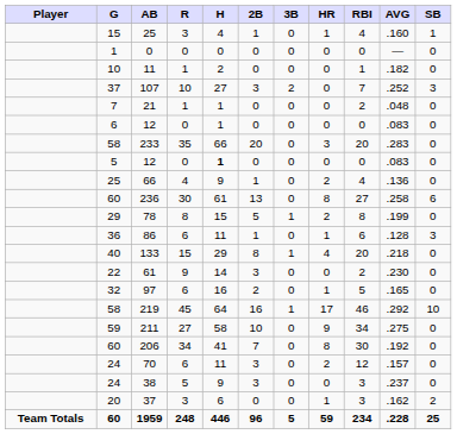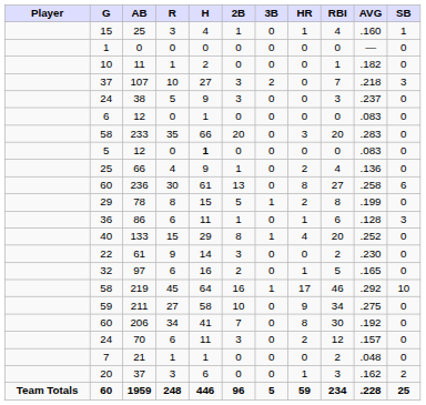 <table class="wikitable" style="text-align:center;">
 <tr>
 <th style="background:#ddf; width:18%;"><strong>Player</strong></th>
 <th style="background:#ddf; width:7%;"><strong>G</strong></th>
 <th style="background:#ddf; width:7%;"><strong>AB</strong></th>
 <th style="background:#ddf; width:7%;"><strong>R</strong></th>
 <th style="background:#ddf; width:7%;"><strong>H</strong></th>
 <th style="background:#ddf; width:7%;"><strong>2B</strong></th>
 <th style="background:#ddf; width:7%;"><strong>3B</strong></th>
 <th style="background:#ddf; width:7%;"><strong>HR</strong></th>
 <th style="background:#ddf; width:7%;"><strong>RBI</strong></th>
 <th style="background:#ddf; width:7%;"><strong>AVG</strong></th>
 <th style="background:#ddf; width:7%;"><strong>SB</strong></th>
 </tr>
 <tr>
 <td align=left></td>
 <td>15</td>
 <td>25</td>
 <td>3</td>
 <td>4</td>
 <td>1</td>
 <td>0</td>
 <td>1</td>
 <td>4</td>
 <td>.160</td>
 <td>1</td>
 </tr>
 <tr>
 <td align=left></td>
 <td>1</td>
 <td>0</td>
 <td>0</td>
 <td>0</td>
 <td>0</td>
 <td>0</td>
 <td>0</td>
 <td>0</td>
 <td>—</td>
 <td>0</td>
 </tr>
 <tr>
 <td align=left></td>
 <td>10</td>
 <td>11</td>
 <td>1</td>
 <td>2</td>
 <td>0</td>
 <td>0</td>
 <td>0</td>
 <td>1</td>
 <td>.182</td>
 <td>0</td>
 </tr>
 <tr>
 <td align=left></td>
 <td>37</td>
 <td>107</td>
 <td>10</td>
 <td>27</td>
 <td>3</td>
 <td>2</td>
 <td>0</td>
 <td>7</td>
-<td>.252</td>
+<td>.218</td>
 <td>3</td>
 </tr>
 <tr>
 <td align=left></td>
-<td>7</td>
-<td>21</td>
-<td>1</td>
-<td>1</td>
+<td>24</td>
+<td>38</td>
+<td>5</td>
+<td>9</td>
+<td>3</td>
 <td>0</td>
 <td>0</td>
-<td>0</td>
-<td>2</td>
-<td>.048</td>
+<td>3</td>
+<td>.237</td>
 <td>0</td>
 </tr>
 <tr>
 <td align=left></td>
 <td>6</td>
 <td>12</td>
 <td>0</td>
 <td>1</td>
 <td>0</td>
 <td>0</td>
 <td>0</td>
 <td>0</td>
 <td>.083</td>
 <td>0</td>
 </tr>
 <tr>
 <td align=left></td>
 <td>58</td>
 <td>233</td>
 <td>35</td>
 <td>66</td>
 <td>20</td>
 <td>0</td>
 <td>3</td>
 <td>20</td>
 <td>.283</td>
 <td>0</td>
 </tr>
 <tr>
 <td align=left></td>
 <td>5</td>
 <td>12</td>
 <td>0</td>
 <td><strong>1</strong></td>
 <td>0</td>
 <td>0</td>
 <td>0</td>
 <td>0</td>
 <td>.083</td>
 <td>0</td>
 </tr>
 <tr>
 <td align=left></td>
 <td>25</td>
 <td>66</td>
 <td>4</td>
 <td>9</td>
 <td>1</td>
 <td>0</td>
 <td>2</td>
 <td>4</td>
 <td>.136</td>
 <td>0</td>
 </tr>
 <tr>
 <td align=left></td>
 <td>60</td>
 <td>236</td>
 <td>30</td>
 <td>61</td>
 <td>13</td>
 <td>0</td>
 <td>8</td>
 <td>27</td>
 <td>.258</td>
 <td>6</td>
 </tr>
 <tr>
 <td align=left></td>
 <td>29</td>
 <td>78</td>
 <td>8</td>
 <td>15</td>
 <td>5</td>
 <td>1</td>
 <td>2</td>
 <td>8</td>
 <td>.199</td>
 <td>0</td>
 </tr>
 <tr>
 <td align=left></td>
 <td>36</td>
 <td>86</td>
 <td>6</td>
 <td>11</td>
 <td>1</td>
 <td>0</td>
 <td>1</td>
 <td>6</td>
 <td>.128</td>
 <td>3</td>
 </tr>
 <tr>
 <td align=left></td>
 <td>40</td>
 <td>133</td>
 <td>15</td>
 <td>29</td>
 <td>8</td>
 <td>1</td>
 <td>4</td>
 <td>20</td>
-<td>.218</td>
+<td>.252</td>
 <td>0</td>
 </tr>
 <tr>
 <td align=left></td>
 <td>22</td>
 <td>61</td>
 <td>9</td>
 <td>14</td>
 <td>3</td>
 <td>0</td>
 <td>0</td>
 <td>2</td>
 <td>.230</td>
 <td>0</td>
 </tr>
 <tr>
 <td align=left></td>
 <td>32</td>
 <td>97</td>
 <td>6</td>
 <td>16</td>
 <td>2</td>
 <td>0</td>
 <td>1</td>
 <td>5</td>
 <td>.165</td>
 <td>0</td>
 </tr>
 <tr>
 <td align=left></td>
 <td>58</td>
 <td>219</td>
 <td>45</td>
 <td>64</td>
 <td>16</td>
 <td>1</td>
 <td>17</td>
 <td>46</td>
 <td>.292</td>
 <td>10</td>
 </tr>
 <tr>
 <td align=left></td>
 <td>59</td>
 <td>211</td>
 <td>27</td>
 <td>58</td>
 <td>10</td>
 <td>0</td>
 <td>9</td>
 <td>34</td>
 <td>.275</td>
 <td>0</td>
 </tr>
 <tr>
 <td align=left></td>
 <td>60</td>
 <td>206</td>
 <td>34</td>
 <td>41</td>
 <td>7</td>
 <td>0</td>
 <td>8</td>
 <td>30</td>
 <td>.192</td>
 <td>0</td>
 </tr>
 <tr>
 <td align=left></td>
 <td>24</td>
 <td>70</td>
 <td>6</td>
 <td>11</td>
 <td>3</td>
 <td>0</td>
 <td>2</td>
 <td>12</td>
 <td>.157</td>
 <td>0</td>
 </tr>
 <tr>
 <td align=left></td>
-<td>24</td>
-<td>38</td>
-<td>5</td>
-<td>9</td>
-<td>3</td>
+<td>7</td>
+<td>21</td>
+<td>1</td>
+<td>1</td>
 <td>0</td>
 <td>0</td>
-<td>3</td>
-<td>.237</td>
+<td>0</td>
+<td>2</td>
+<td>.048</td>
 <td>0</td>
 </tr>
 <tr>
 <td align=left></td>
 <td>20</td>
 <td>37</td>
 <td>3</td>
 <td>6</td>
 <td>0</td>
 <td>0</td>
 <td>1</td>
 <td>3</td>
 <td>.162</td>
 <td>2</td>
 </tr>
 <tr class="sortbottom">
 <td><strong>Team Totals</strong></td>
 <td><strong>60</strong></td>
 <td><strong>1959</strong></td>
 <td><strong>248</strong></td>
 <td><strong>446</strong></td>
 <td><strong>96</strong></td>
 <td><strong>5</strong></td>
 <td><strong>59</strong></td>
 <td><strong>234</strong></td>
 <td><strong>.228</strong></td>
 <td><strong>25</strong></td>
 </tr>
 </table>
